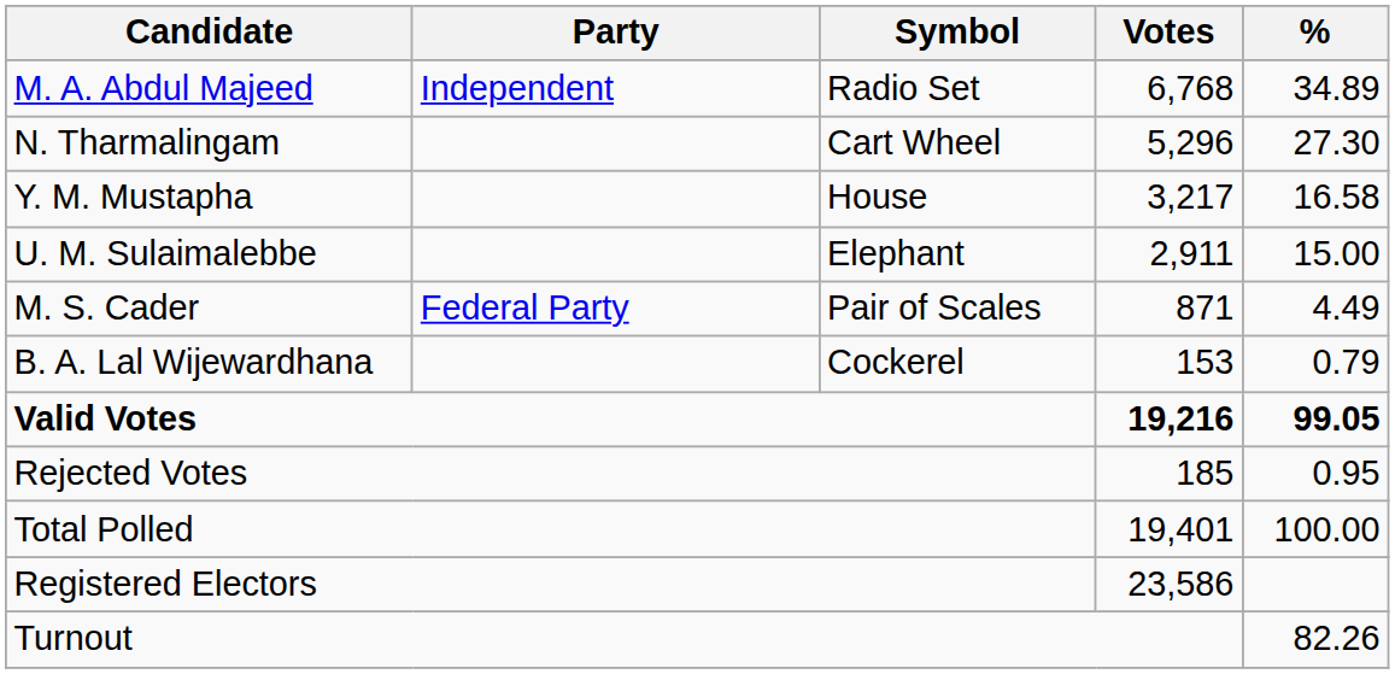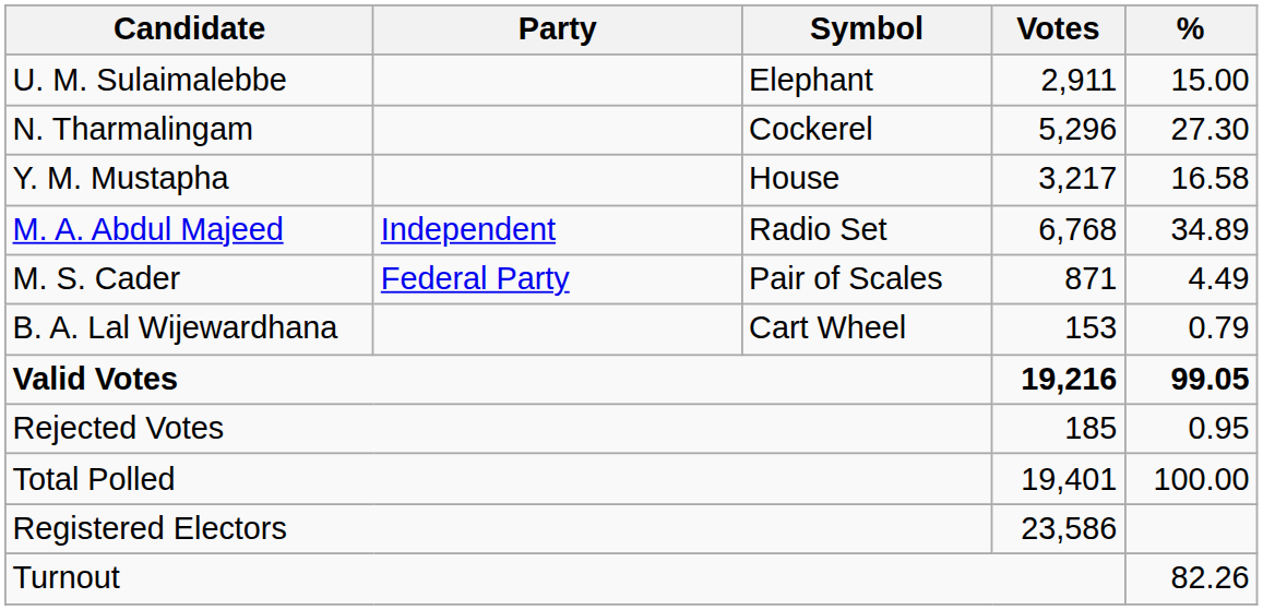 <table class="wikitable" border="1" style="text-align:right;">
 <tr>
 <th align=left width="180">Candidate</th>
 <th align=left width="180">Party</th>
 <th align=left width="120">Symbol</th>
 <th align=left width="60">Votes</th>
 <th align=left width="60">%</th>
 </tr>
 <tr>
-<td align=left><a href='#'>M. A. Abdul Majeed</a></td>
-<td align=left><a href='#'>Independent</a></td>
-<td align=left>Radio Set</td>
-<td>6,768</td>
-<td>34.89</td>
+<td align=left>U. M. Sulaimalebbe</td>
+<td></td>
+<td align=left>Elephant</td>
+<td>2,911</td>
+<td>15.00</td>
 </tr>
 <tr>
 <td align=left>N. Tharmalingam</td>
 <td></td>
-<td align=left>Cart Wheel</td>
+<td align=left>Cockerel</td>
 <td>5,296</td>
 <td>27.30</td>
 </tr>
 <tr>
 <td align=left>Y. M. Mustapha</td>
 <td></td>
 <td align=left>House</td>
 <td>3,217</td>
 <td>16.58</td>
 </tr>
 <tr>
-<td align=left>U. M. Sulaimalebbe</td>
-<td></td>
-<td align=left>Elephant</td>
-<td>2,911</td>
-<td>15.00</td>
+<td align=left><a href='#'>M. A. Abdul Majeed</a></td>
+<td align=left><a href='#'>Independent</a></td>
+<td align=left>Radio Set</td>
+<td>6,768</td>
+<td>34.89</td>
 </tr>
 <tr>
 <td align=left>M. S. Cader</td>
 <td align=left><a href='#'>Federal Party</a></td>
 <td align=left>Pair of Scales</td>
 <td>871</td>
 <td>4.49</td>
 </tr>
 <tr>
 <td align=left>B. A. Lal Wijewardhana</td>
 <td></td>
-<td align=left>Cockerel</td>
+<td align=left>Cart Wheel</td>
 <td>153</td>
 <td>0.79</td>
 </tr>
 <tr>
 <td align=left colspan=3><strong>Valid Votes</strong></td>
 <td><strong>19,216</strong></td>
 <td><strong>99.05</strong></td>
 </tr>
 <tr>
 <td align=left colspan=3>Rejected Votes</td>
 <td>185</td>
 <td>0.95</td>
 </tr>
 <tr>
 <td align=left colspan=3>Total Polled</td>
 <td>19,401</td>
 <td>100.00</td>
 </tr>
 <tr>
 <td align=left colspan=3>Registered Electors</td>
 <td>23,586</td>
 <td></td>
 </tr>
 <tr>
 <td align=left colspan=4>Turnout</td>
 <td>82.26</td>
 </tr>
 </table>
